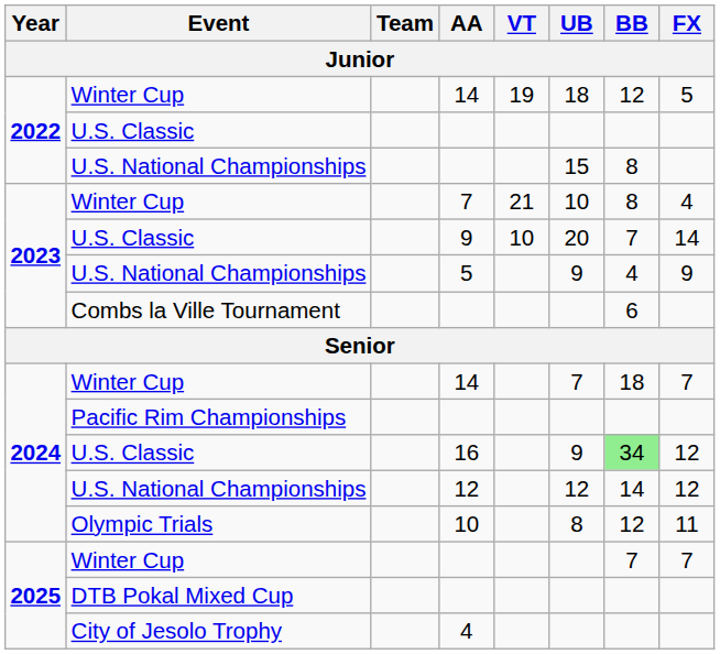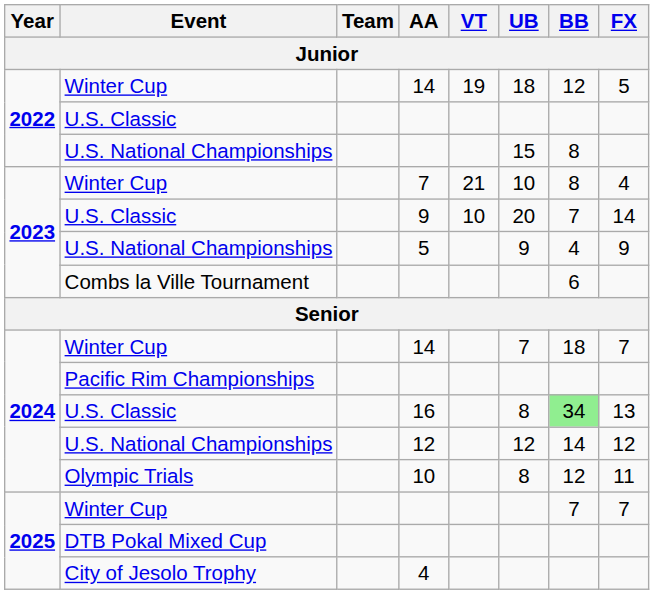 <table class="wikitable" style="text-align:center; font-size:95%;">
 <tr>
 <th align=center>Year</th>
 <th align=center>Event</th>
 <th style="width:30px;">Team</th>
 <th style="width:30px;">AA</th>
 <th style="width:30px;"><a href='#'>VT</a></th>
 <th style="width:30px;"><a href='#'>UB</a></th>
 <th style="width:30px;"><a href='#'>BB</a></th>
 <th style="width:30px;"><a href='#'>FX</a></th>
 </tr>
 <tr>
 <th colspan="8">Junior</th>
 </tr>
 <tr>
 <td rowspan="3"><strong><a href='#'>2022</a></strong></td>
 <td align=left><a href='#'>Winter Cup</a></td>
 <td></td>
 <td>14</td>
 <td>19</td>
 <td>18</td>
 <td>12</td>
 <td>5</td>
 </tr>
 <tr>
 <td align=left><a href='#'>U.S. Classic</a></td>
 <td></td>
 <td></td>
 <td></td>
 <td></td>
 <td></td>
 <td></td>
 </tr>
 <tr>
 <td align=left><a href='#'>U.S. National Championships</a></td>
 <td></td>
 <td></td>
 <td></td>
 <td>15</td>
 <td>8</td>
 <td></td>
 </tr>
 <tr>
 <td rowspan="4"><strong><a href='#'>2023</a></strong></td>
 <td align=left><a href='#'>Winter Cup</a></td>
 <td></td>
 <td>7</td>
 <td>21</td>
 <td>10</td>
 <td>8</td>
 <td>4</td>
 </tr>
 <tr>
 <td align=left><a href='#'>U.S. Classic</a></td>
 <td></td>
 <td>9</td>
 <td>10</td>
 <td>20</td>
 <td>7</td>
 <td>14</td>
 </tr>
 <tr>
 <td align=left><a href='#'>U.S. National Championships</a></td>
 <td></td>
 <td>5</td>
 <td></td>
 <td>9</td>
 <td>4</td>
 <td>9</td>
 </tr>
 <tr>
 <td align=left>Combs la Ville Tournament</td>
 <td></td>
 <td></td>
 <td></td>
 <td></td>
 <td>6</td>
 <td></td>
 </tr>
 <tr>
 <th colspan="8">Senior</th>
 </tr>
 <tr>
 <td rowspan = "5"><a href='#'><strong>2024</strong></a></td>
 <td align = left><a href='#'>Winter Cup</a></td>
 <td></td>
 <td>14</td>
 <td></td>
 <td>7</td>
 <td>18</td>
 <td>7</td>
 </tr>
 <tr>
 <td align = left><a href='#'>Pacific Rim Championships</a></td>
 <td></td>
 <td></td>
 <td></td>
 <td></td>
 <td></td>
 <td></td>
 </tr>
 <tr>
 <td align=left><a href='#'>U.S. Classic</a></td>
 <td></td>
 <td>16</td>
 <td></td>
-<td>9</td>
+<td>8</td>
 <td style="background: lightgreen;">34</td>
-<td>12</td>
+<td>13</td>
 </tr>
 <tr>
 <td align=left><a href='#'>U.S. National Championships</a></td>
 <td></td>
 <td>12</td>
 <td></td>
 <td>12</td>
 <td>14</td>
 <td>12</td>
 </tr>
 <tr>
 <td align=left><a href='#'>Olympic Trials</a></td>
 <td></td>
 <td>10</td>
 <td></td>
 <td>8</td>
 <td>12</td>
 <td>11</td>
 </tr>
 <tr>
 <td rowspan="3"><strong><a href='#'>2025</a></strong></td>
 <td align=left><a href='#'>Winter Cup</a></td>
 <td></td>
 <td></td>
 <td></td>
 <td></td>
 <td>7</td>
 <td>7</td>
 </tr>
 <tr>
 <td align=left><a href='#'>DTB Pokal Mixed Cup</a></td>
 <td></td>
 <td></td>
 <td></td>
 <td></td>
 <td></td>
 <td></td>
 </tr>
 <tr>
 <td align=left><a href='#'>City of Jesolo Trophy</a></td>
 <td></td>
 <td>4</td>
 <td></td>
 <td></td>
 <td></td>
 <td></td>
 </tr>
 </table>
